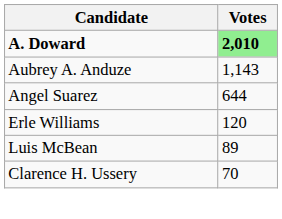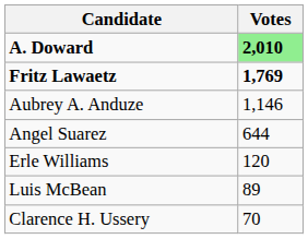 <table class="wikitable">
 <tr>
 <th scope="col" style="width: 200px;">Candidate</th>
 <th scope="col" style="width: 50px;">Votes</th>
 </tr>
 <tr>
 <td> <strong>A. Doward</strong></td>
 <td style="background: lightgreen;"><strong>2,010</strong></td>
 </tr>
 <tr>
+<td> <strong>Fritz Lawaetz</strong></td>
+<td><strong>1,769</strong></td>
+</tr>
+<tr>
 <td>Aubrey A. Anduze</td>
-<td>1,143</td>
+<td>1,146</td>
 </tr>
 <tr>
 <td>Angel Suarez</td>
 <td>644</td>
 </tr>
 <tr>
 <td>Erle Williams</td>
 <td>120</td>
 </tr>
 <tr>
 <td>Luis McBean</td>
 <td>89</td>
 </tr>
 <tr>
 <td>Clarence H. Ussery</td>
 <td>70</td>
 </tr>
 </table>
